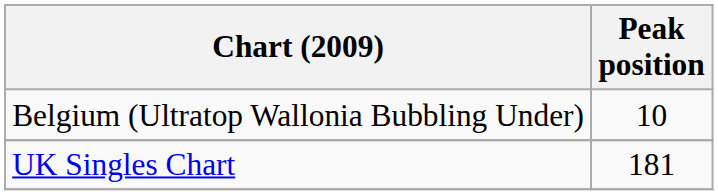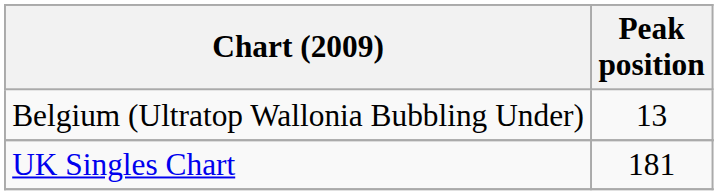 <table class="wikitable sortable">
 <tr>
 <th>Chart (2009)</th>
 <th>Peak<br>position</th>
 </tr>
 <tr>
 <td>Belgium  (Ultratop Wallonia Bubbling Under)</td>
-<td align="center">10</td>
+<td align="center">13</td>
 </tr>
 <tr>
 </tr>
 <tr>
 </tr>
 <tr>
 </tr>
 <tr>
 <td><a href='#'>UK Singles Chart</a></td>
 <td align="center">181</td>
 </tr>
 <tr>
 </tr>
 </table>
